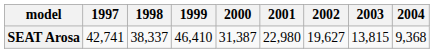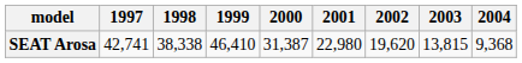 <table class="wikitable" style="text-align:center">
 <tr>
 <th>model</th>
 <th>1997</th>
 <th>1998</th>
 <th>1999</th>
 <th>2000</th>
 <th>2001</th>
 <th>2002</th>
 <th>2003</th>
 <th>2004</th>
 </tr>
 <tr>
 <th>SEAT Arosa</th>
 <td>42,741</td>
-<td>38,337</td>
+<td>38,338</td>
 <td>46,410</td>
 <td>31,387</td>
 <td>22,980</td>
-<td>19,627</td>
+<td>19,620</td>
 <td>13,815</td>
 <td>9,368</td>
 </tr>
 </table>
